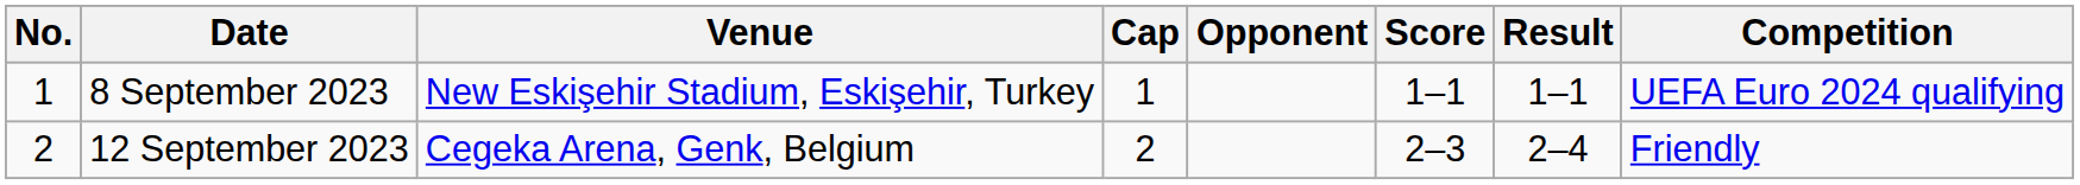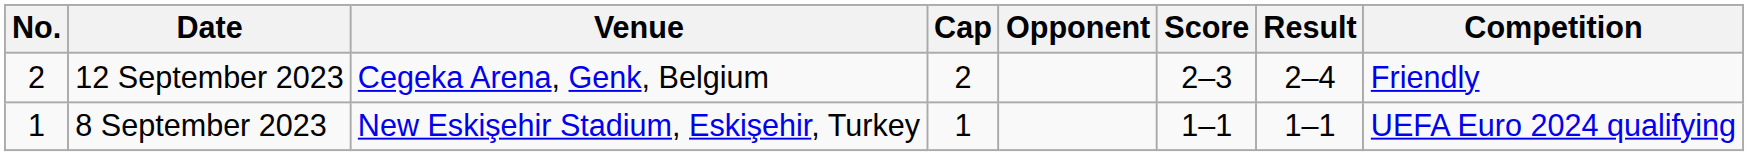 <table class="wikitable sortable">
 <tr>
 <th scope="col">No.</th>
 <th scope="col" data-sort-type="date">Date</th>
 <th scope="col">Venue</th>
 <th scope="col">Cap</th>
 <th scope="col">Opponent</th>
 <th scope="col">Score</th>
 <th scope="col">Result</th>
 <th scope="col">Competition</th>
 </tr>
 <tr>
+<td align="center">2</td>
+<td>12 September 2023</td>
+<td><a href='#'>Cegeka Arena</a>, <a href='#'>Genk</a>, Belgium</td>
+<td align="center">2</td>
+<td></td>
+<td align="center">2–3</td>
+<td align="center">2–4</td>
+<td><a href='#'>Friendly</a></td>
+</tr>
+<tr>
 <td align="center">1</td>
 <td>8 September 2023</td>
 <td><a href='#'>New Eskişehir Stadium</a>, <a href='#'>Eskişehir</a>, Turkey</td>
 <td align="center">1</td>
 <td></td>
 <td align="center">1–1</td>
 <td align="center">1–1</td>
 <td><a href='#'>UEFA Euro 2024 qualifying</a></td>
 </tr>
-<tr>
-<td align="center">2</td>
-<td>12 September 2023</td>
-<td><a href='#'>Cegeka Arena</a>, <a href='#'>Genk</a>, Belgium</td>
-<td align="center">2</td>
-<td></td>
-<td align="center">2–3</td>
-<td align="center">2–4</td>
-<td><a href='#'>Friendly</a></td>
-</tr>
 </table>
